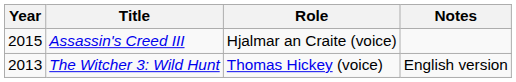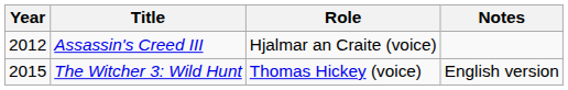 <table class="wikitable">
 <tr>
 <th>Year</th>
 <th>Title</th>
 <th>Role</th>
 <th>Notes</th>
 </tr>
 <tr>
-<td>2015</td>
+<td>2012</td>
 <td><em><a href='#'>Assassin's Creed III</a></em></td>
 <td>Hjalmar an Craite (voice)</td>
 <td></td>
 </tr>
 <tr>
-<td>2013</td>
+<td>2015</td>
 <td><em><a href='#'>The Witcher 3: Wild Hunt</a></em></td>
 <td><a href='#'>Thomas Hickey</a> (voice)</td>
 <td>English version</td>
 </tr>
 </table>
